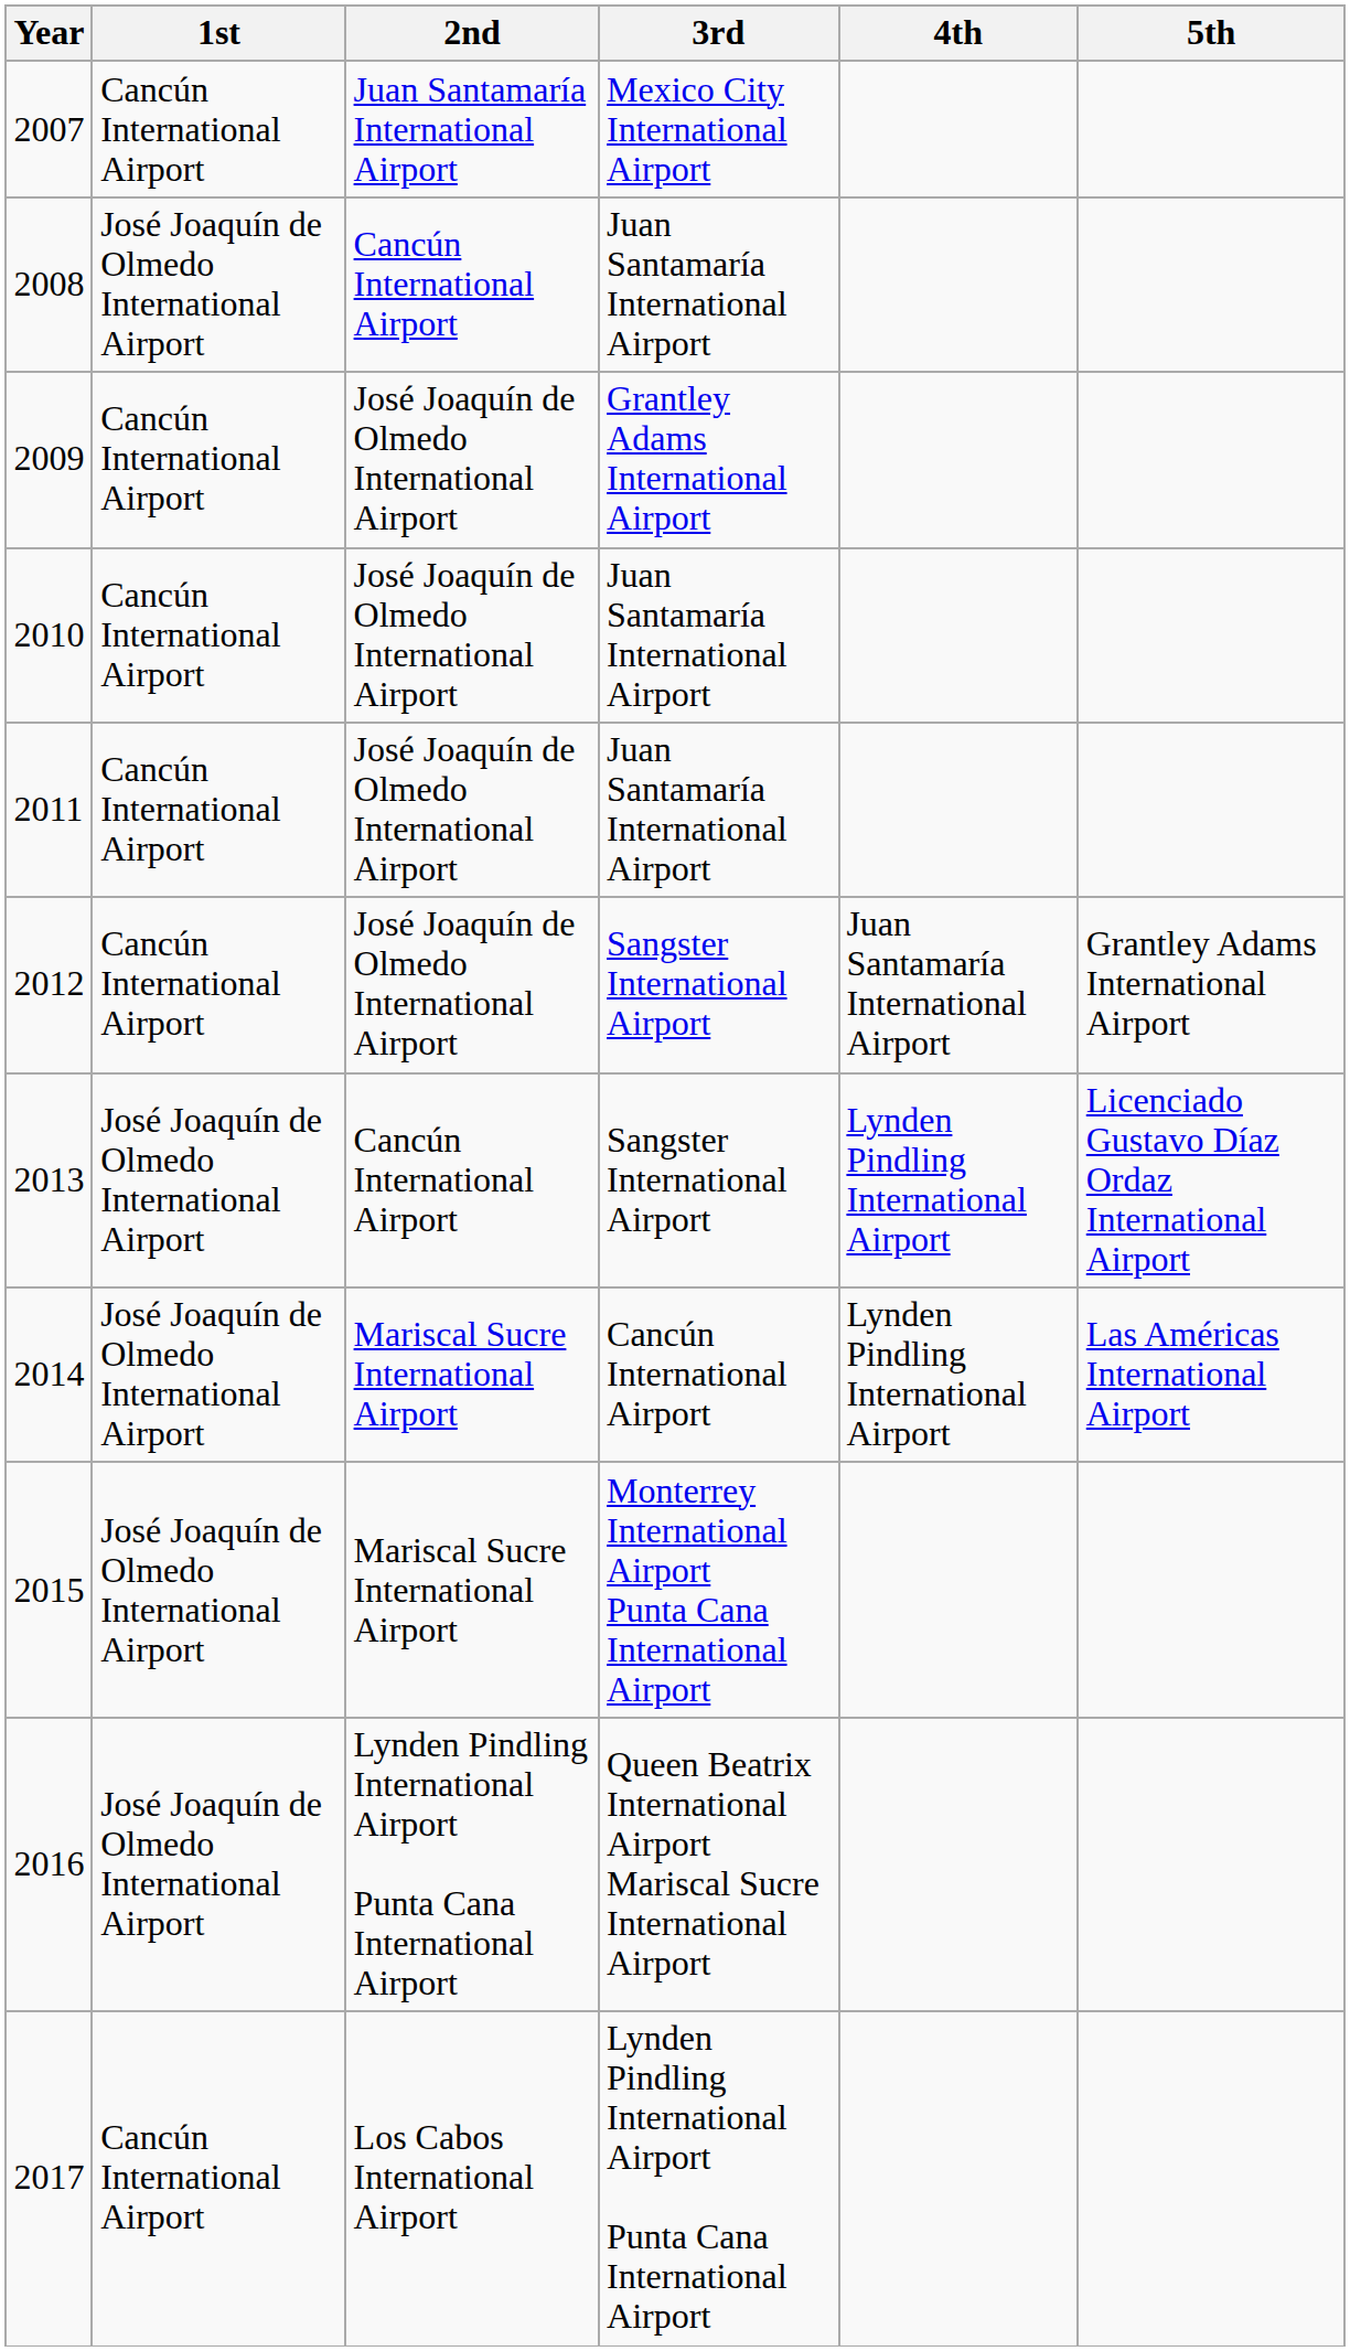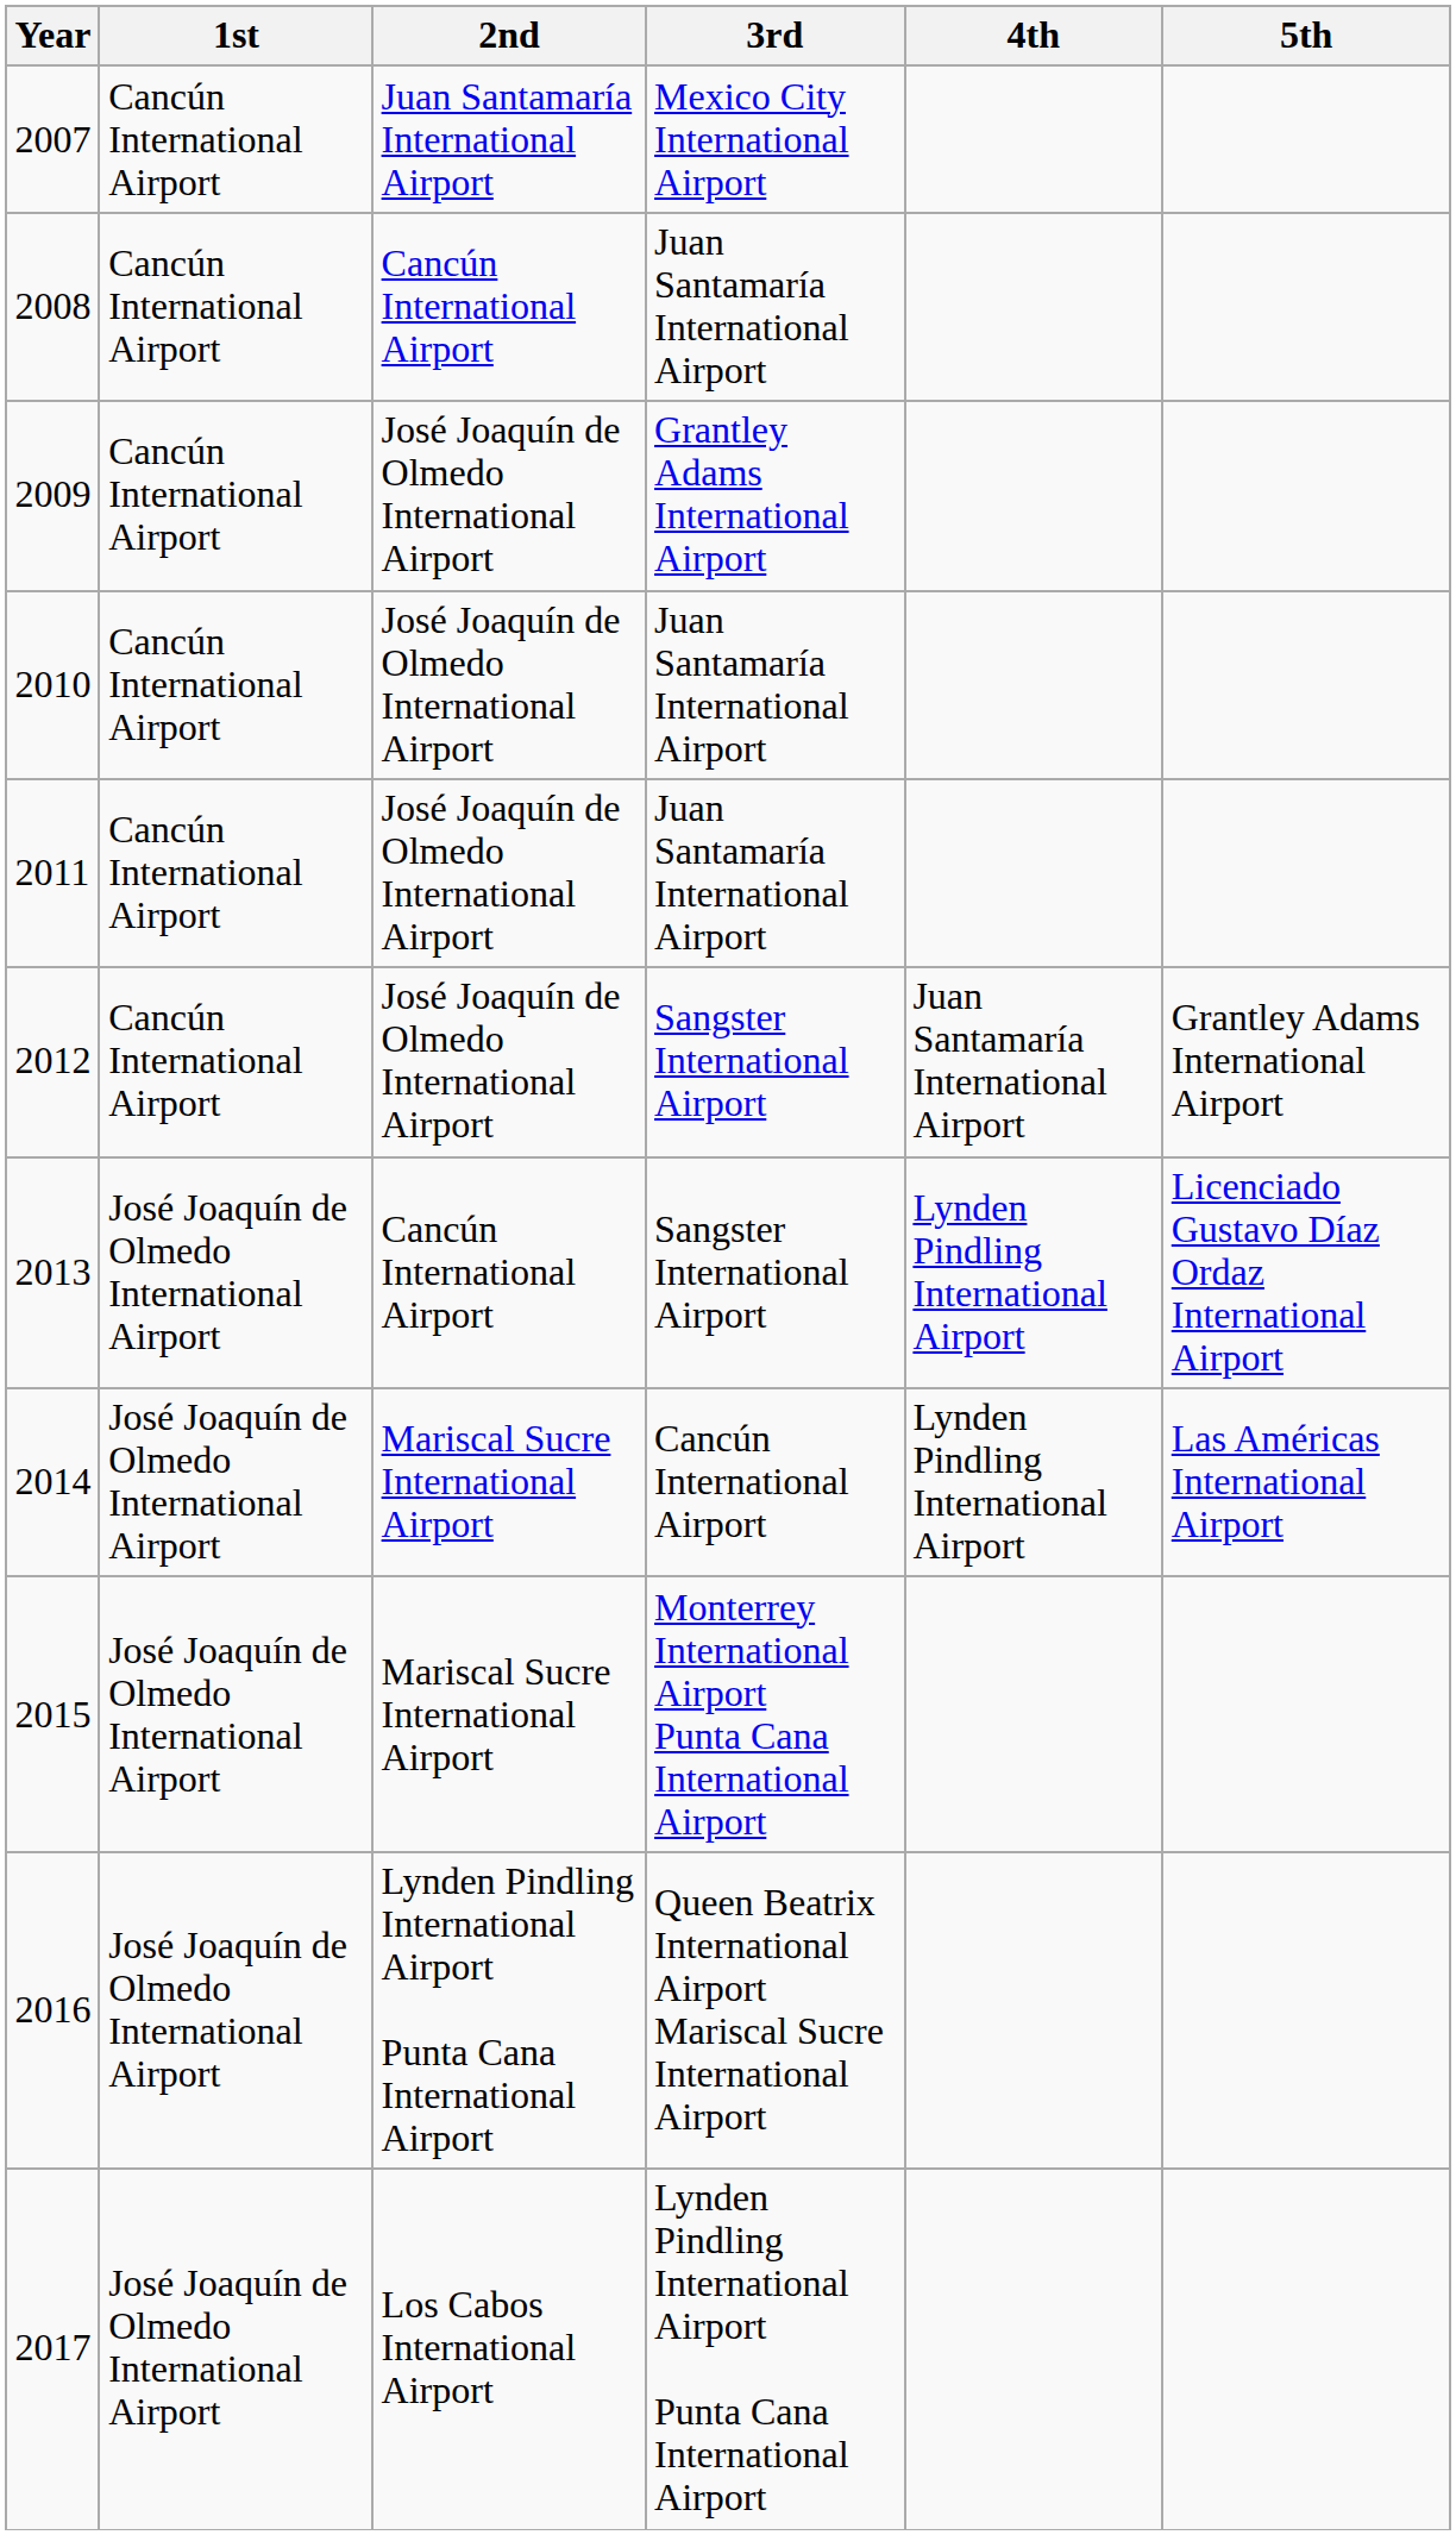 <table class="wikitable">
 <tr>
 <th>Year</th>
 <th>1st</th>
 <th>2nd</th>
 <th>3rd</th>
 <th>4th</th>
 <th>5th</th>
 </tr>
 <tr>
 <td>2007</td>
 <td> Cancún International Airport</td>
 <td> <a href='#'>Juan Santamaría International Airport</a></td>
 <td> <a href='#'>Mexico City International Airport</a></td>
 <td></td>
 <td></td>
 </tr>
 <tr>
 <td>2008</td>
-<td> José Joaquín de Olmedo International Airport</td>
+<td> Cancún International Airport</td>
 <td> <a href='#'>Cancún International Airport</a></td>
 <td> Juan Santamaría International Airport</td>
 <td></td>
 <td></td>
 </tr>
 <tr>
 <td>2009</td>
 <td> Cancún International Airport</td>
 <td> José Joaquín de Olmedo International Airport</td>
 <td> <a href='#'>Grantley Adams International Airport</a></td>
 <td></td>
 <td></td>
 </tr>
 <tr>
 <td>2010</td>
 <td> Cancún International Airport</td>
 <td> José Joaquín de Olmedo International Airport</td>
 <td> Juan Santamaría International Airport</td>
 <td></td>
 <td></td>
 </tr>
 <tr>
 <td>2011</td>
 <td> Cancún International Airport</td>
 <td> José Joaquín de Olmedo International Airport</td>
 <td> Juan Santamaría International Airport</td>
 <td></td>
 <td></td>
 </tr>
 <tr>
 <td>2012</td>
 <td> Cancún International Airport</td>
 <td> José Joaquín de Olmedo International Airport</td>
 <td> <a href='#'>Sangster International Airport</a></td>
 <td> Juan Santamaría International Airport</td>
 <td> Grantley Adams International Airport</td>
 </tr>
 <tr>
 <td>2013</td>
 <td> José Joaquín de Olmedo International Airport</td>
 <td> Cancún International Airport</td>
 <td> Sangster International Airport</td>
 <td> <a href='#'>Lynden Pindling International Airport</a></td>
 <td> <a href='#'>Licenciado Gustavo Díaz Ordaz International Airport</a></td>
 </tr>
 <tr>
 <td>2014</td>
 <td> José Joaquín de Olmedo International Airport</td>
 <td> <a href='#'>Mariscal Sucre International Airport</a></td>
 <td> Cancún International Airport</td>
 <td> Lynden Pindling International Airport</td>
 <td> <a href='#'>Las Américas International Airport</a></td>
 </tr>
 <tr>
 <td>2015</td>
 <td> José Joaquín de Olmedo International Airport</td>
 <td> Mariscal Sucre International Airport</td>
 <td> <a href='#'>Monterrey International Airport</a><br> <a href='#'>Punta Cana International Airport</a></td>
 <td></td>
 <td></td>
 </tr>
 <tr>
 <td>2016</td>
 <td> José Joaquín de Olmedo International Airport</td>
 <td> Lynden Pindling International Airport<br><br> Punta Cana International Airport</td>
 <td> Queen Beatrix International Airport<br> Mariscal Sucre International Airport</td>
 <td></td>
 <td></td>
 </tr>
 <tr>
 <td>2017</td>
-<td> Cancún International Airport</td>
+<td> José Joaquín de Olmedo International Airport</td>
 <td> Los Cabos International Airport</td>
 <td> Lynden Pindling International Airport<br><br> Punta Cana International Airport</td>
 <td></td>
 <td></td>
 </tr>
 </table>
